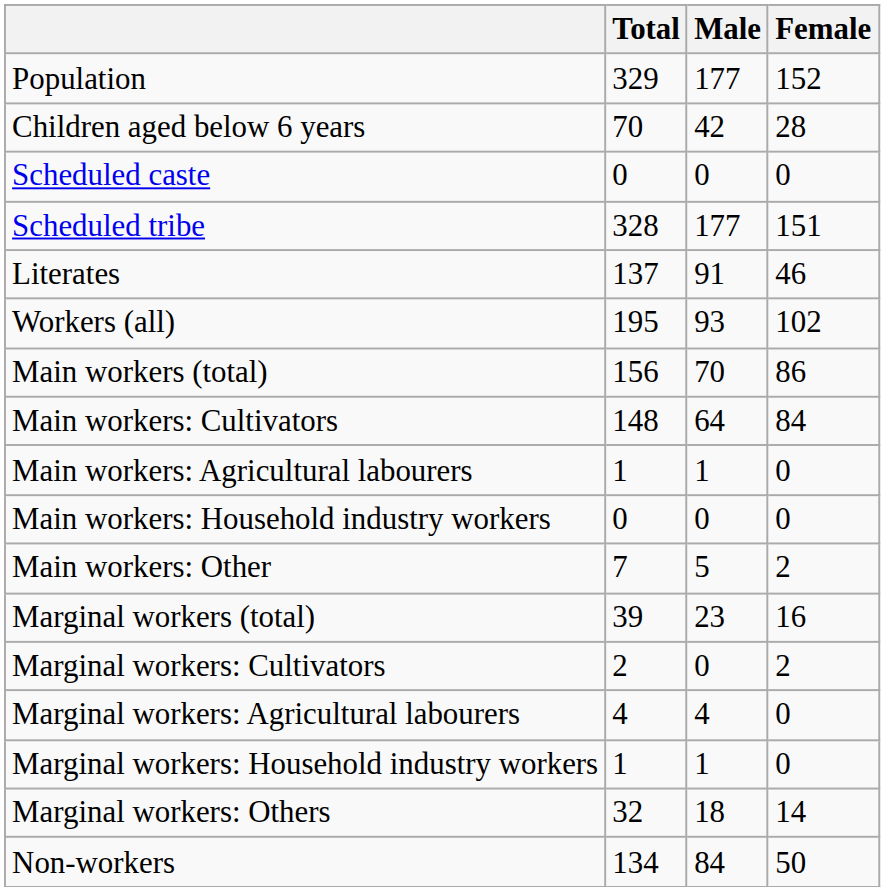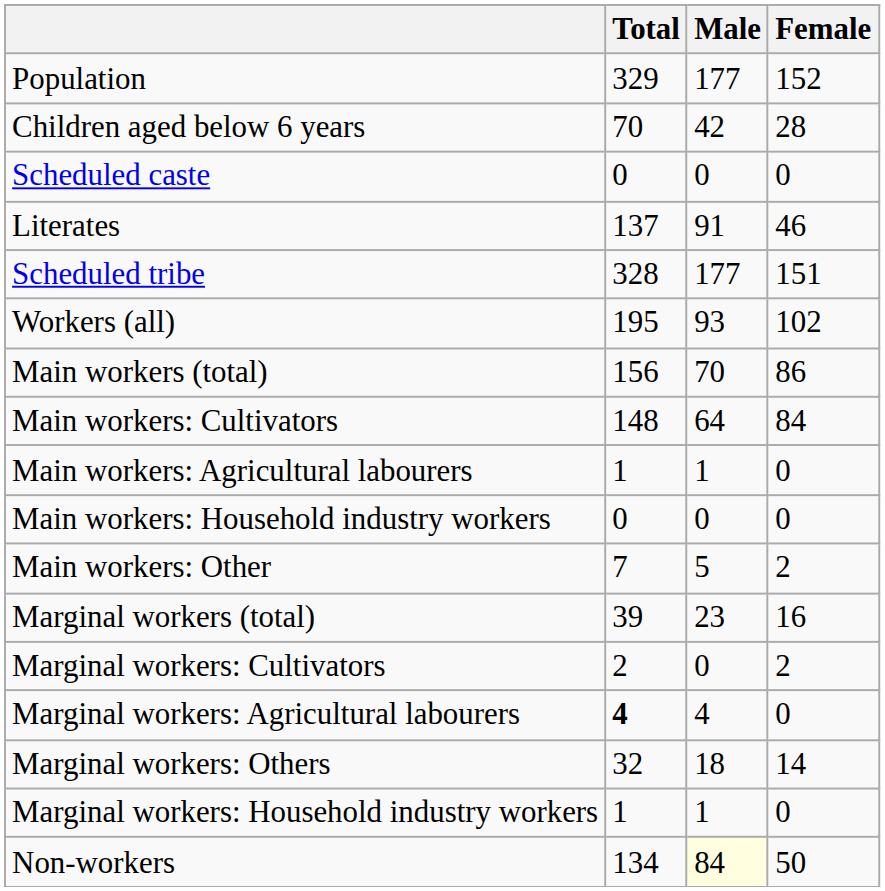 <table class="wikitable sortable">
 <tr>
 <th></th>
 <th>Total</th>
 <th>Male</th>
 <th>Female</th>
 </tr>
 <tr>
 <td>Population</td>
 <td>329</td>
 <td>177</td>
 <td>152</td>
 </tr>
 <tr>
 <td>Children aged below 6 years</td>
 <td>70</td>
 <td>42</td>
 <td>28</td>
 </tr>
 <tr>
 <td><a href='#'>Scheduled caste</a></td>
 <td>0</td>
 <td>0</td>
 <td>0</td>
 </tr>
 <tr>
+<td>Literates</td>
+<td>137</td>
+<td>91</td>
+<td>46</td>
+</tr>
+<tr>
 <td><a href='#'>Scheduled tribe</a></td>
 <td>328</td>
 <td>177</td>
 <td>151</td>
-</tr>
-<tr>
-<td>Literates</td>
-<td>137</td>
-<td>91</td>
-<td>46</td>
 </tr>
 <tr>
 <td>Workers (all)</td>
 <td>195</td>
 <td>93</td>
 <td>102</td>
 </tr>
 <tr>
 <td>Main workers (total)</td>
 <td>156</td>
 <td>70</td>
 <td>86</td>
 </tr>
 <tr>
 <td>Main workers: Cultivators</td>
 <td>148</td>
 <td>64</td>
 <td>84</td>
 </tr>
 <tr>
 <td>Main workers: Agricultural labourers</td>
 <td>1</td>
 <td>1</td>
 <td>0</td>
 </tr>
 <tr>
 <td>Main workers: Household industry workers</td>
 <td>0</td>
 <td>0</td>
 <td>0</td>
 </tr>
 <tr>
 <td>Main workers: Other</td>
 <td>7</td>
 <td>5</td>
 <td>2</td>
 </tr>
 <tr>
 <td>Marginal workers (total)</td>
 <td>39</td>
 <td>23</td>
 <td>16</td>
 </tr>
 <tr>
 <td>Marginal workers: Cultivators</td>
 <td>2</td>
 <td>0</td>
 <td>2</td>
 </tr>
 <tr>
 <td>Marginal workers: Agricultural labourers</td>
+<td><strong>4</strong></td>
 <td>4</td>
-<td>4</td>
-<td>0</td>
-</tr>
-<tr>
-<td>Marginal workers: Household industry workers</td>
-<td>1</td>
-<td>1</td>
 <td>0</td>
 </tr>
 <tr>
 <td>Marginal workers: Others</td>
 <td>32</td>
 <td>18</td>
 <td>14</td>
 </tr>
 <tr>
+<td>Marginal workers: Household industry workers</td>
+<td>1</td>
+<td>1</td>
+<td>0</td>
+</tr>
+<tr>
 <td>Non-workers</td>
 <td>134</td>
-<td>84</td>
+<td style="background: lightyellow;">84</td>
 <td>50</td>
 </tr>
 </table>
